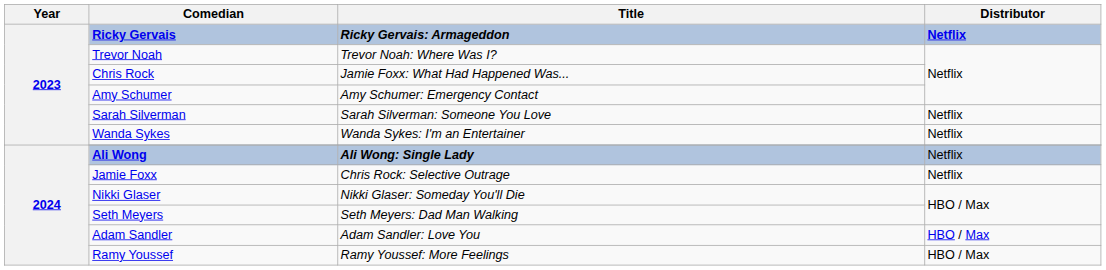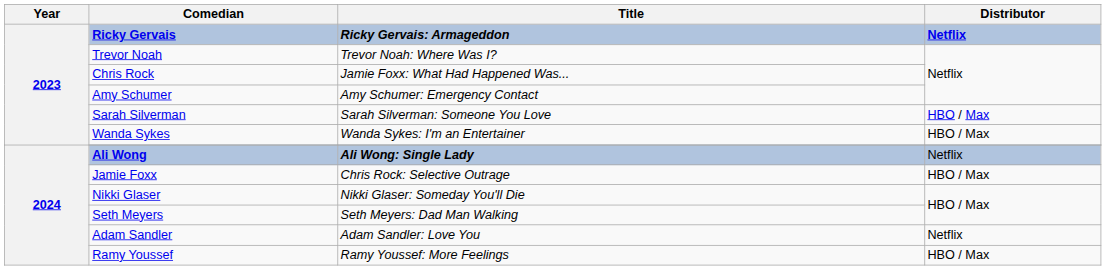 <table class="wikitable" width="70%">
 <tr>
 <th>Year</th>
 <th>Comedian</th>
 <th>Title</th>
 <th>Distributor</th>
 </tr>
 <tr>
 <th rowspan="6"><strong><a href='#'>2023</a></strong></th>
 <td style="background:#B0C4DE"><strong><a href='#'>Ricky Gervais</a></strong></td>
 <td style="background:#B0C4DE"><strong><em>Ricky Gervais: Armageddon</em></strong></td>
 <td style="background:#B0C4DE"><strong><a href='#'>Netflix</a></strong></td>
 </tr>
 <tr>
 <td><a href='#'>Trevor Noah</a></td>
 <td><em>Trevor Noah: Where Was I?</em></td>
 <td rowspan="3">Netflix</td>
 </tr>
 <tr>
 <td><a href='#'>Chris Rock</a></td>
 <td><em>Jamie Foxx: What Had Happened Was...</em></td>
 </tr>
 <tr>
 <td><a href='#'>Amy Schumer</a></td>
 <td><em>Amy Schumer: Emergency Contact</em></td>
 </tr>
 <tr>
 <td><a href='#'>Sarah Silverman</a></td>
 <td><em>Sarah Silverman: Someone You Love</em></td>
-<td>Netflix</td>
+<td><a href='#'>HBO</a> / <a href='#'>Max</a></td>
 </tr>
 <tr>
 <td><a href='#'>Wanda Sykes</a></td>
 <td><em>Wanda Sykes: I'm an Entertainer</em></td>
-<td>Netflix</td>
+<td>HBO / Max</td>
 </tr>
 <tr>
 <th rowspan="7"><strong><a href='#'>2024</a></strong></th>
 </tr>
 <tr>
 <td style="background:#B0C4DE"><strong><a href='#'>Ali Wong</a></strong></td>
 <td style="background:#B0C4DE"><strong><em>Ali Wong: Single Lady</em></strong></td>
 <td style="background:#B0C4DE">Netflix</td>
 </tr>
 <tr>
 <td><a href='#'>Jamie Foxx</a></td>
 <td><em>Chris Rock: Selective Outrage</em></td>
-<td>Netflix</td>
+<td>HBO / Max</td>
 </tr>
 <tr>
 <td><a href='#'>Nikki Glaser</a></td>
 <td><em>Nikki Glaser: Someday You'll Die</em></td>
 <td rowspan="2">HBO / Max</td>
 </tr>
 <tr>
 <td><a href='#'>Seth Meyers</a></td>
 <td><em>Seth Meyers: Dad Man Walking</em></td>
 </tr>
 <tr>
 <td><a href='#'>Adam Sandler</a></td>
 <td><em>Adam Sandler: Love You</em></td>
-<td><a href='#'>HBO</a> / <a href='#'>Max</a></td>
+<td>Netflix</td>
 </tr>
 <tr>
 <td><a href='#'>Ramy Youssef</a></td>
 <td><em>Ramy Youssef: More Feelings</em></td>
 <td>HBO / Max</td>
 </tr>
 </table>
